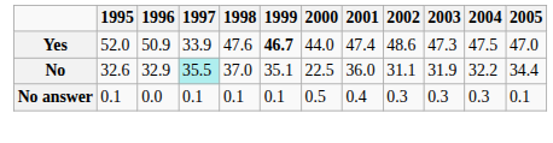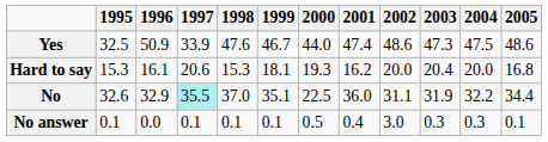 <table class="wikitable" style="float:right;margin:0 0 1em 1em;">
 <tr>
 <td></td>
 <th>1995</th>
 <th>1996</th>
 <th>1997</th>
 <th>1998</th>
 <th>1999</th>
 <th>2000</th>
 <th>2001</th>
 <th>2002</th>
 <th>2003</th>
 <th>2004</th>
 <th>2005</th>
 </tr>
 <tr>
 <th class="bright">Yes</th>
-<td class="bright">52.0</td>
+<td class="bright">32.5</td>
 <td class="bright">50.9</td>
 <td class="bright">33.9</td>
 <td class="bright">47.6</td>
-<td class="bright"><strong>46.7</strong></td>
+<td class="bright">46.7</td>
 <td class="bright">44.0</td>
 <td class="bright">47.4</td>
 <td class="bright">48.6</td>
 <td class="bright">47.3</td>
 <td class="bright">47.5</td>
-<td class="bright">47.0</td>
+<td class="bright">48.6</td>
+</tr>
+<tr>
+<th>Hard to say</th>
+<td>15.3</td>
+<td>16.1</td>
+<td>20.6</td>
+<td>15.3</td>
+<td>18.1</td>
+<td>19.3</td>
+<td>16.2</td>
+<td>20.0</td>
+<td>20.4</td>
+<td>20.0</td>
+<td>16.8</td>
 </tr>
 <tr>
 <th>No</th>
 <td>32.6</td>
 <td>32.9</td>
 <td style="background: paleturquoise;">35.5</td>
 <td>37.0</td>
 <td>35.1</td>
 <td>22.5</td>
 <td>36.0</td>
 <td>31.1</td>
 <td>31.9</td>
 <td>32.2</td>
 <td>34.4</td>
 </tr>
 <tr>
 <th>No answer</th>
 <td>0.1</td>
 <td>0.0</td>
 <td>0.1</td>
 <td>0.1</td>
 <td>0.1</td>
 <td>0.5</td>
 <td>0.4</td>
-<td>0.3</td>
+<td>3.0</td>
 <td>0.3</td>
 <td>0.3</td>
 <td>0.1</td>
 </tr>
 </table>
